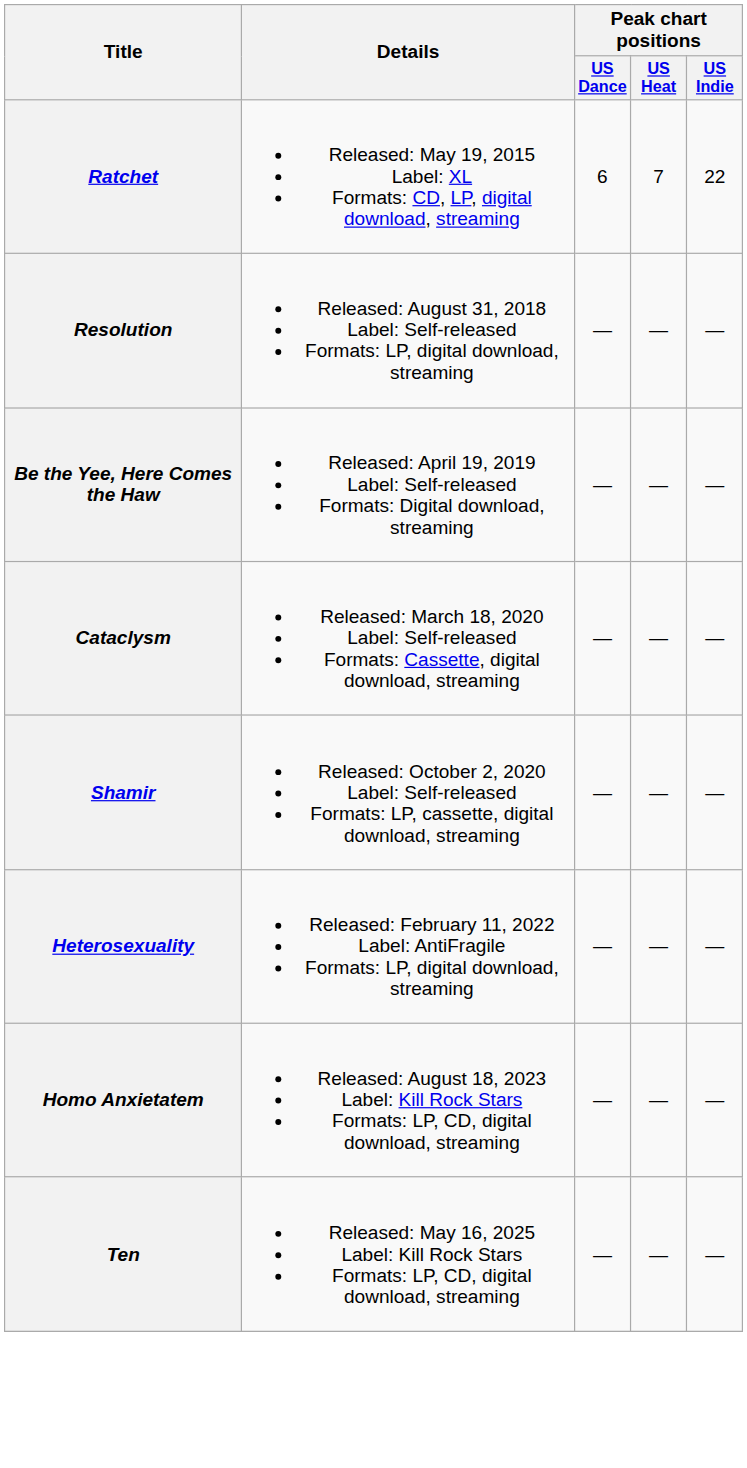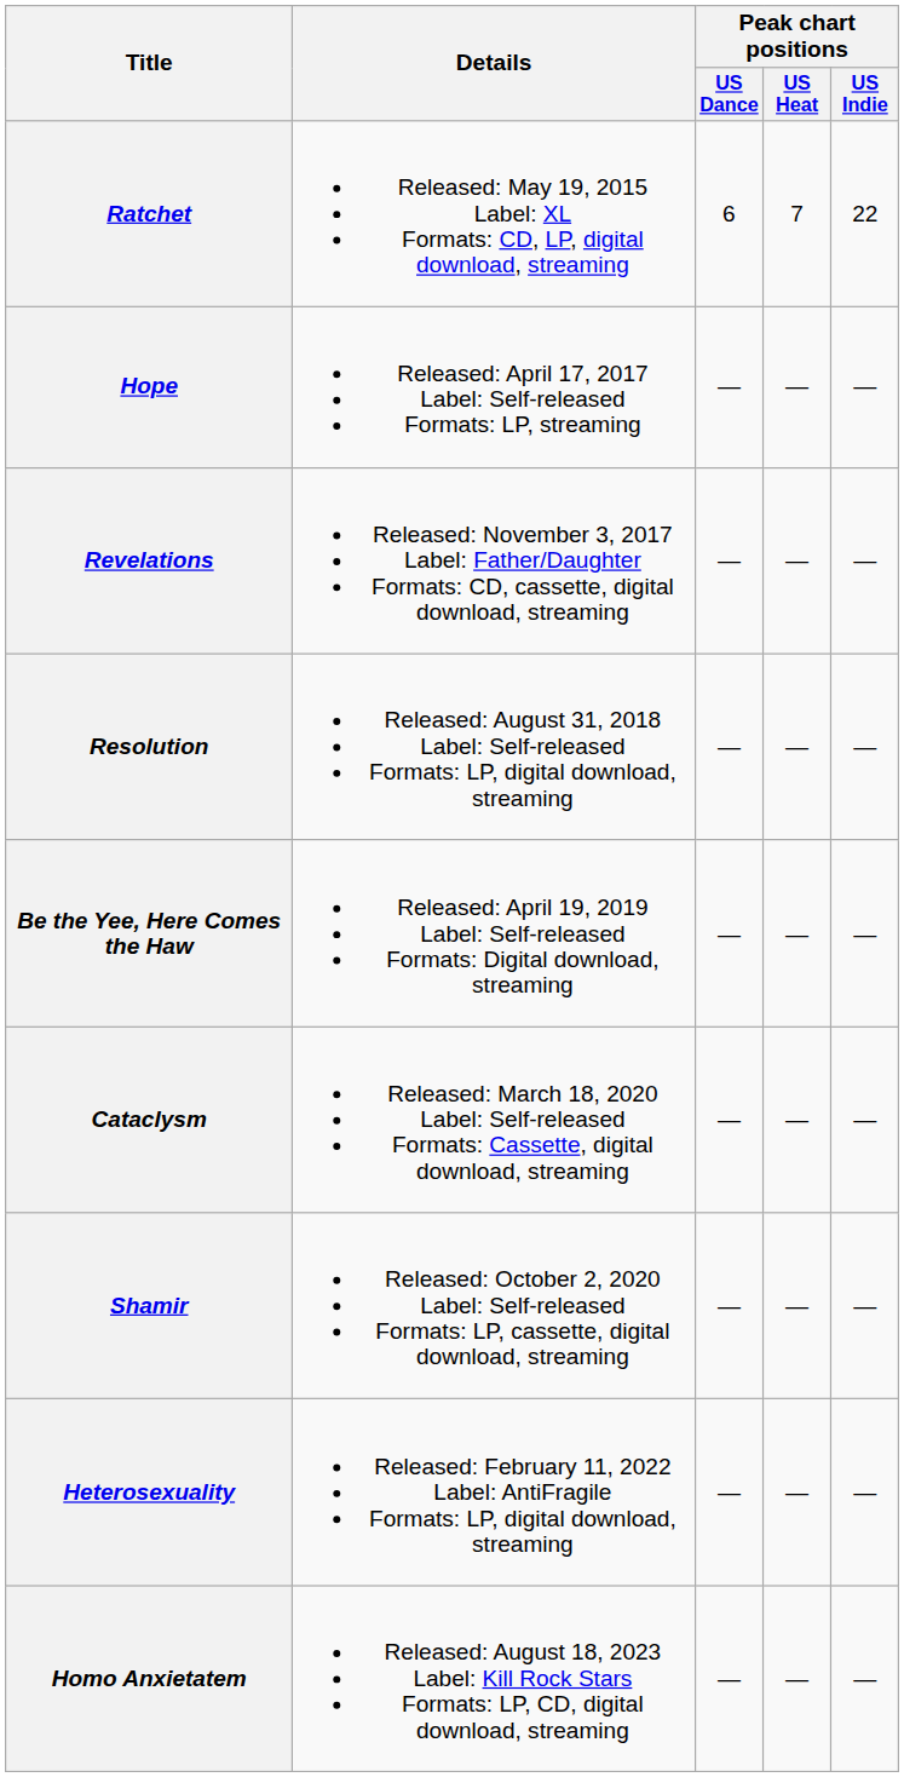 <table class="wikitable plainrowheaders" style="text-align:center;" border="1">
 <tr>
 <th scope="col" rowspan="2" style="width:12em;">Title</th>
 <th scope="col" rowspan="2" style="width:17em;">Details</th>
 <th scope="col" colspan="3">Peak chart positions</th>
 </tr>
 <tr>
 <th scope="col" style="width:3em;font-size:85%;"><a href='#'>US<br>Dance</a><br></th>
 <th scope="col" style="width:3em;font-size:85%;"><a href='#'>US<br>Heat</a><br></th>
 <th scope="col" style="width:3em;font-size:85%;"><a href='#'>US<br>Indie</a><br></th>
 </tr>
 <tr>
 <th scope="row"><em><a href='#'>Ratchet</a></em></th>
 <td><br><ul><li>Released: May 19, 2015</li><li>Label: <a href='#'>XL</a></li><li>Formats: <a href='#'>CD</a>, <a href='#'>LP</a>, <a href='#'>digital download</a>, <a href='#'>streaming</a></li></ul></td>
 <td>6</td>
 <td>7</td>
 <td>22</td>
+</tr>
+<tr>
+<th scope="row"><em><a href='#'>Hope</a></em></th>
+<td><br><ul><li>Released: April 17, 2017</li><li>Label: Self-released</li><li>Formats: LP, streaming</li></ul></td>
+<td>—</td>
+<td>—</td>
+<td>—</td>
+</tr>
+<tr>
+<th scope="row"><em><a href='#'>Revelations</a></em></th>
+<td><br><ul><li>Released: November 3, 2017</li><li>Label: <a href='#'>Father/Daughter</a></li><li>Formats: CD, cassette, digital download, streaming</li></ul></td>
+<td>—</td>
+<td>—</td>
+<td>—</td>
 </tr>
 <tr>
 <th scope="row"><em>Resolution</em></th>
 <td><br><ul><li>Released: August 31, 2018</li><li>Label: Self-released</li><li>Formats: LP, digital download, streaming</li></ul></td>
 <td>—</td>
 <td>—</td>
 <td>—</td>
 </tr>
 <tr>
 <th scope="row"><em>Be the Yee, Here Comes the Haw</em></th>
 <td><br><ul><li>Released: April 19, 2019</li><li>Label: Self-released</li><li>Formats: Digital download, streaming</li></ul></td>
 <td>—</td>
 <td>—</td>
 <td>—</td>
 </tr>
 <tr>
 <th scope="row"><em>Cataclysm</em></th>
 <td><br><ul><li>Released: March 18, 2020</li><li>Label: Self-released</li><li>Formats: <a href='#'>Cassette</a>, digital download, streaming</li></ul></td>
 <td>—</td>
 <td>—</td>
 <td>—</td>
 </tr>
 <tr>
 <th scope="row"><em><a href='#'>Shamir</a></em></th>
 <td><br><ul><li>Released: October 2, 2020</li><li>Label: Self-released</li><li>Formats: LP, cassette, digital download, streaming</li></ul></td>
 <td>—</td>
 <td>—</td>
 <td>—</td>
 </tr>
 <tr>
 <th scope="row"><em><a href='#'>Heterosexuality</a></em></th>
 <td><br><ul><li>Released: February 11, 2022</li><li>Label: AntiFragile</li><li>Formats: LP, digital download, streaming</li></ul></td>
 <td>—</td>
 <td>—</td>
 <td>—</td>
 </tr>
 <tr>
 <th scope="row"><em>Homo Anxietatem</em></th>
 <td><br><ul><li>Released: August 18, 2023</li><li>Label: <a href='#'>Kill Rock Stars</a></li><li>Formats: LP, CD, digital download, streaming</li></ul></td>
 <td>—</td>
 <td>—</td>
 <td>—</td>
 </tr>
 <tr>
-<th scope="row"><em>Ten</em></th>
-<td><br><ul><li>Released: May 16, 2025</li><li>Label: Kill Rock Stars</li><li>Formats: LP, CD, digital download, streaming</li></ul></td>
-<td>—</td>
-<td>—</td>
-<td>—</td>
-</tr>
-<tr>
 </tr>
 </table>
